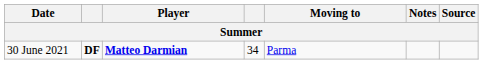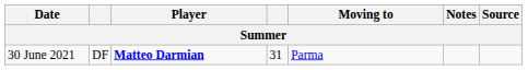 <table class="wikitable sortable">
 <tr>
 <th style="width:100px;">Date</th>
 <th style="width:20px;"></th>
 <th style="width:190px;">Player</th>
 <th style="width:20px;"></th>
 <th style="width:190px;">Moving to</th>
 <th style="width:20px;" class="unsortable">Notes</th>
 <th style="width:20px;">Source</th>
 </tr>
 <tr>
 <th colspan=7>Summer</th>
 </tr>
 <tr>
 <td>30 June 2021</td>
-<td><strong>DF</strong></td>
+<td>DF</td>
 <td><strong> <a href='#'>Matteo Darmian</a></strong></td>
-<td>34</td>
+<td>31</td>
 <td> <a href='#'>Parma</a></td>
 <td></td>
 <td></td>
 </tr>
 </table>
